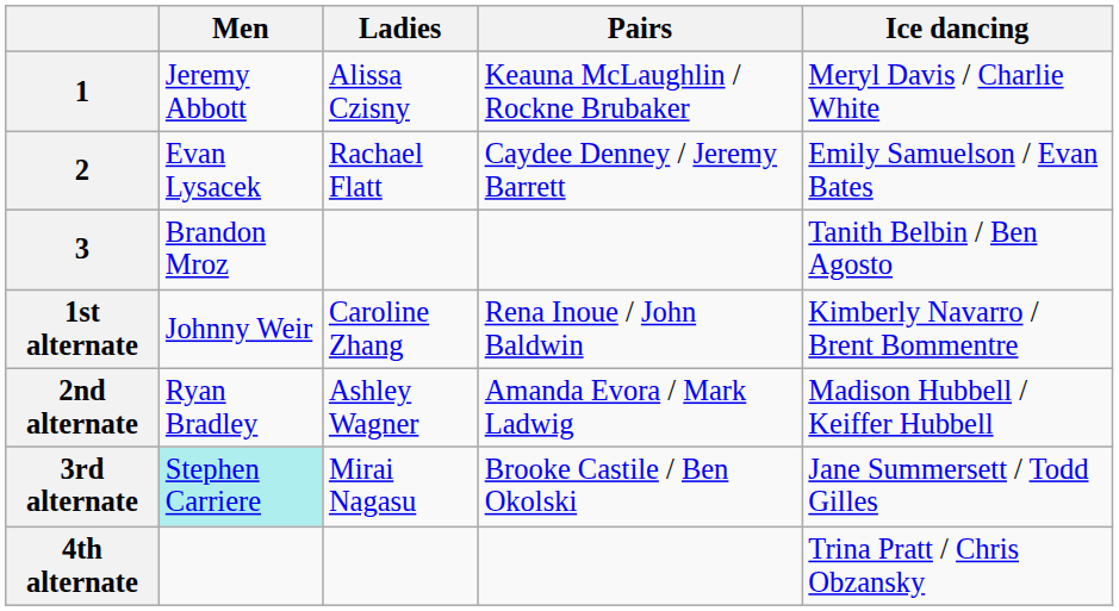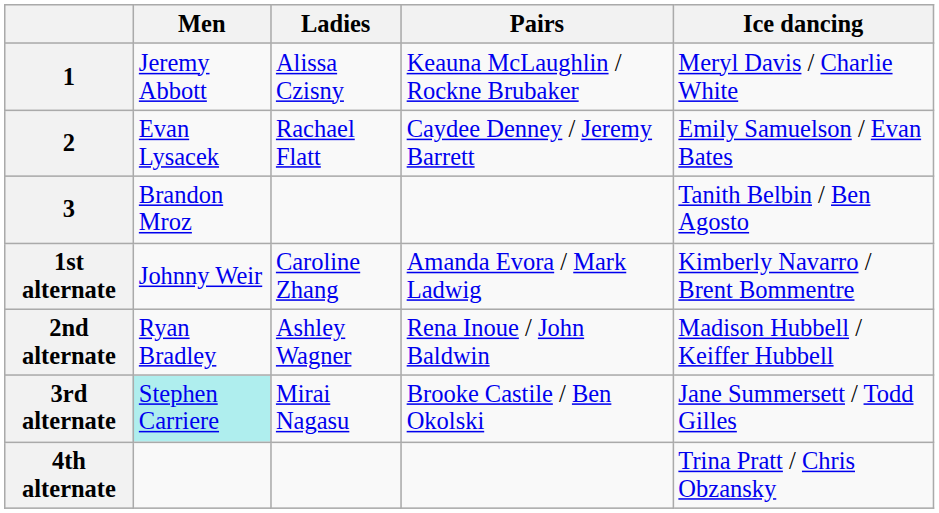 <table class="wikitable">
 <tr>
 <th></th>
 <th>Men</th>
 <th>Ladies</th>
 <th>Pairs</th>
 <th>Ice dancing</th>
 </tr>
 <tr>
 <th>1</th>
 <td><a href='#'>Jeremy Abbott</a></td>
 <td><a href='#'>Alissa Czisny</a></td>
 <td><a href='#'>Keauna McLaughlin</a> / <a href='#'>Rockne Brubaker</a></td>
 <td><a href='#'>Meryl Davis</a> / <a href='#'>Charlie White</a></td>
 </tr>
 <tr>
 <th>2</th>
 <td><a href='#'>Evan Lysacek</a></td>
 <td><a href='#'>Rachael Flatt</a></td>
 <td><a href='#'>Caydee Denney</a> / <a href='#'>Jeremy Barrett</a></td>
 <td><a href='#'>Emily Samuelson</a> / <a href='#'>Evan Bates</a></td>
 </tr>
 <tr>
 <th>3</th>
 <td><a href='#'>Brandon Mroz</a></td>
 <td></td>
 <td></td>
 <td><a href='#'>Tanith Belbin</a> / <a href='#'>Ben Agosto</a></td>
 </tr>
 <tr>
 <th>1st alternate</th>
 <td><a href='#'>Johnny Weir</a></td>
 <td><a href='#'>Caroline Zhang</a></td>
-<td><a href='#'>Rena Inoue</a> / <a href='#'>John Baldwin</a></td>
+<td><a href='#'>Amanda Evora</a> / <a href='#'>Mark Ladwig</a></td>
 <td><a href='#'>Kimberly Navarro</a> / <a href='#'>Brent Bommentre</a></td>
 </tr>
 <tr>
 <th>2nd alternate</th>
 <td><a href='#'>Ryan Bradley</a></td>
 <td><a href='#'>Ashley Wagner</a></td>
-<td><a href='#'>Amanda Evora</a> / <a href='#'>Mark Ladwig</a></td>
+<td><a href='#'>Rena Inoue</a> / <a href='#'>John Baldwin</a></td>
 <td><a href='#'>Madison Hubbell</a> / <a href='#'>Keiffer Hubbell</a></td>
 </tr>
 <tr>
 <th>3rd alternate</th>
 <td style="background: paleturquoise;"><a href='#'>Stephen Carriere</a></td>
 <td><a href='#'>Mirai Nagasu</a></td>
 <td><a href='#'>Brooke Castile</a> / <a href='#'>Ben Okolski</a></td>
 <td><a href='#'>Jane Summersett</a> / <a href='#'>Todd Gilles</a></td>
 </tr>
 <tr>
 <th>4th alternate</th>
 <td></td>
 <td></td>
 <td></td>
 <td><a href='#'>Trina Pratt</a> / <a href='#'>Chris Obzansky</a></td>
 </tr>
 </table>
